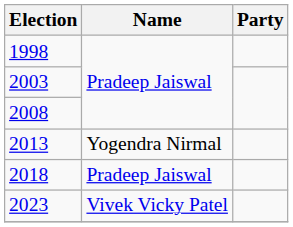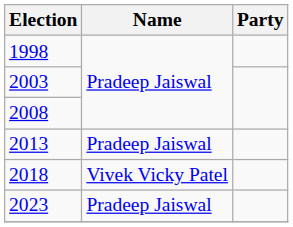 <table class="wikitable sortable">
 <tr>
 <th>Election</th>
 <th>Name</th>
 <th colspan=2>Party</th>
 </tr>
 <tr>
 <td><a href='#'>1998</a></td>
 <td rowspan=3><a href='#'>Pradeep Jaiswal</a></td>
 <td></td>
 </tr>
 <tr>
 <td><a href='#'>2003</a></td>
 </tr>
 <tr>
 <td><a href='#'>2008</a></td>
 </tr>
 <tr>
 <td><a href='#'>2013</a></td>
-<td>Yogendra Nirmal</td>
+<td><a href='#'>Pradeep Jaiswal</a></td>
 <td></td>
 </tr>
 <tr>
 <td><a href='#'>2018</a></td>
-<td><a href='#'>Pradeep Jaiswal</a></td>
+<td><a href='#'>Vivek Vicky Patel</a></td>
 <td></td>
 </tr>
 <tr>
 <td><a href='#'>2023</a></td>
-<td><a href='#'>Vivek Vicky Patel</a></td>
+<td><a href='#'>Pradeep Jaiswal</a></td>
 <td></td>
 </tr>
 <tr>
 </tr>
 </table>
